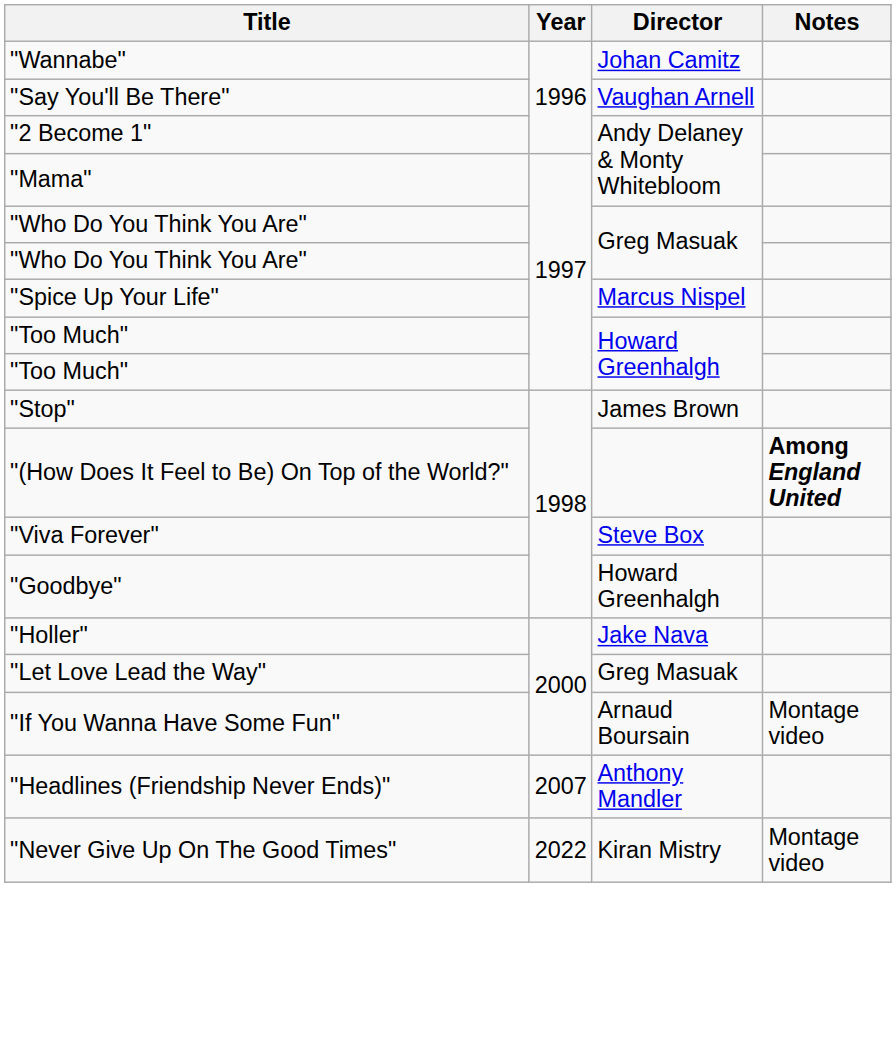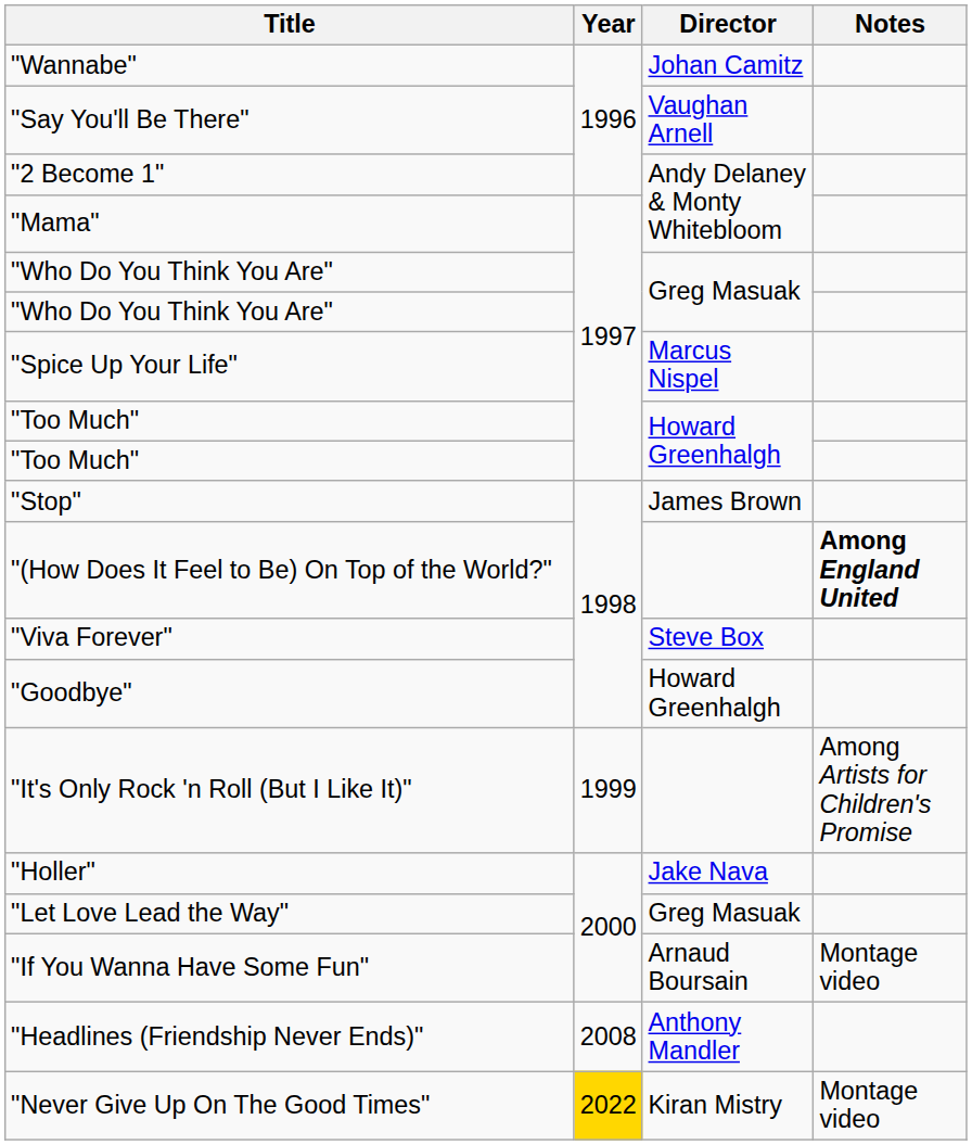 <table class="wikitable">
 <tr>
 <th scope="col" style="width:22em;">Title</th>
 <th>Year</th>
 <th>Director</th>
 <th>Notes</th>
 </tr>
 <tr>
 <td scope="row">"Wannabe"</td>
 <td rowspan="3">1996</td>
 <td><a href='#'>Johan Camitz</a></td>
 <td></td>
 </tr>
 <tr>
 <td scope="row">"Say You'll Be There"</td>
 <td><a href='#'>Vaughan Arnell</a></td>
 <td></td>
 </tr>
 <tr>
 <td scope="row">"2 Become 1"</td>
 <td rowspan="2">Andy Delaney & Monty Whitebloom</td>
 <td></td>
 </tr>
 <tr>
 <td scope="row">"Mama"</td>
 <td rowspan="6">1997</td>
 <td></td>
 </tr>
 <tr>
 <td scope="row">"Who Do You Think You Are"</td>
 <td rowspan="2">Greg Masuak</td>
 <td></td>
 </tr>
 <tr>
 <td scope="row">"Who Do You Think You Are" </td>
 <td></td>
 </tr>
 <tr>
 <td scope="row">"Spice Up Your Life"</td>
 <td><a href='#'>Marcus Nispel</a></td>
 <td></td>
 </tr>
 <tr>
 <td scope="row">"Too Much"</td>
 <td rowspan="2"><a href='#'>Howard Greenhalgh</a></td>
 <td></td>
 </tr>
 <tr>
 <td scope="row">"Too Much" </td>
 <td></td>
 </tr>
 <tr>
 <td scope="row">"Stop"</td>
 <td rowspan="4">1998</td>
 <td>James Brown</td>
 <td></td>
 </tr>
 <tr>
 <td scope="row">"(How Does It Feel to Be) On Top of the World?"</td>
 <td></td>
 <td><strong>Among <em>England United</em></strong></td>
 </tr>
 <tr>
 <td scope="row">"Viva Forever"</td>
 <td><a href='#'>Steve Box</a></td>
 <td></td>
 </tr>
 <tr>
 <td scope="row">"Goodbye"</td>
 <td>Howard Greenhalgh</td>
 <td></td>
 </tr>
 <tr>
+<td scope="row">"It's Only Rock 'n Roll (But I Like It)"</td>
+<td>1999</td>
+<td></td>
+<td>Among <em>Artists for Children's Promise</em></td>
+</tr>
+<tr>
 <td scope="row">"Holler"</td>
 <td rowspan="3">2000</td>
 <td><a href='#'>Jake Nava</a></td>
 <td></td>
 </tr>
 <tr>
 <td scope="row">"Let Love Lead the Way"</td>
 <td>Greg Masuak</td>
 <td></td>
 </tr>
 <tr>
 <td scope="row">"If You Wanna Have Some Fun"</td>
 <td>Arnaud Boursain</td>
 <td>Montage video</td>
 </tr>
 <tr>
 <td scope="row">"Headlines (Friendship Never Ends)"</td>
-<td>2007</td>
+<td>2008</td>
 <td><a href='#'>Anthony Mandler</a></td>
 <td></td>
 </tr>
 <tr>
 <td scope="row">"Never Give Up On The Good Times"</td>
-<td>2022</td>
+<td style="background: gold;">2022</td>
 <td>Kiran Mistry</td>
 <td>Montage video</td>
 </tr>
 </table>
